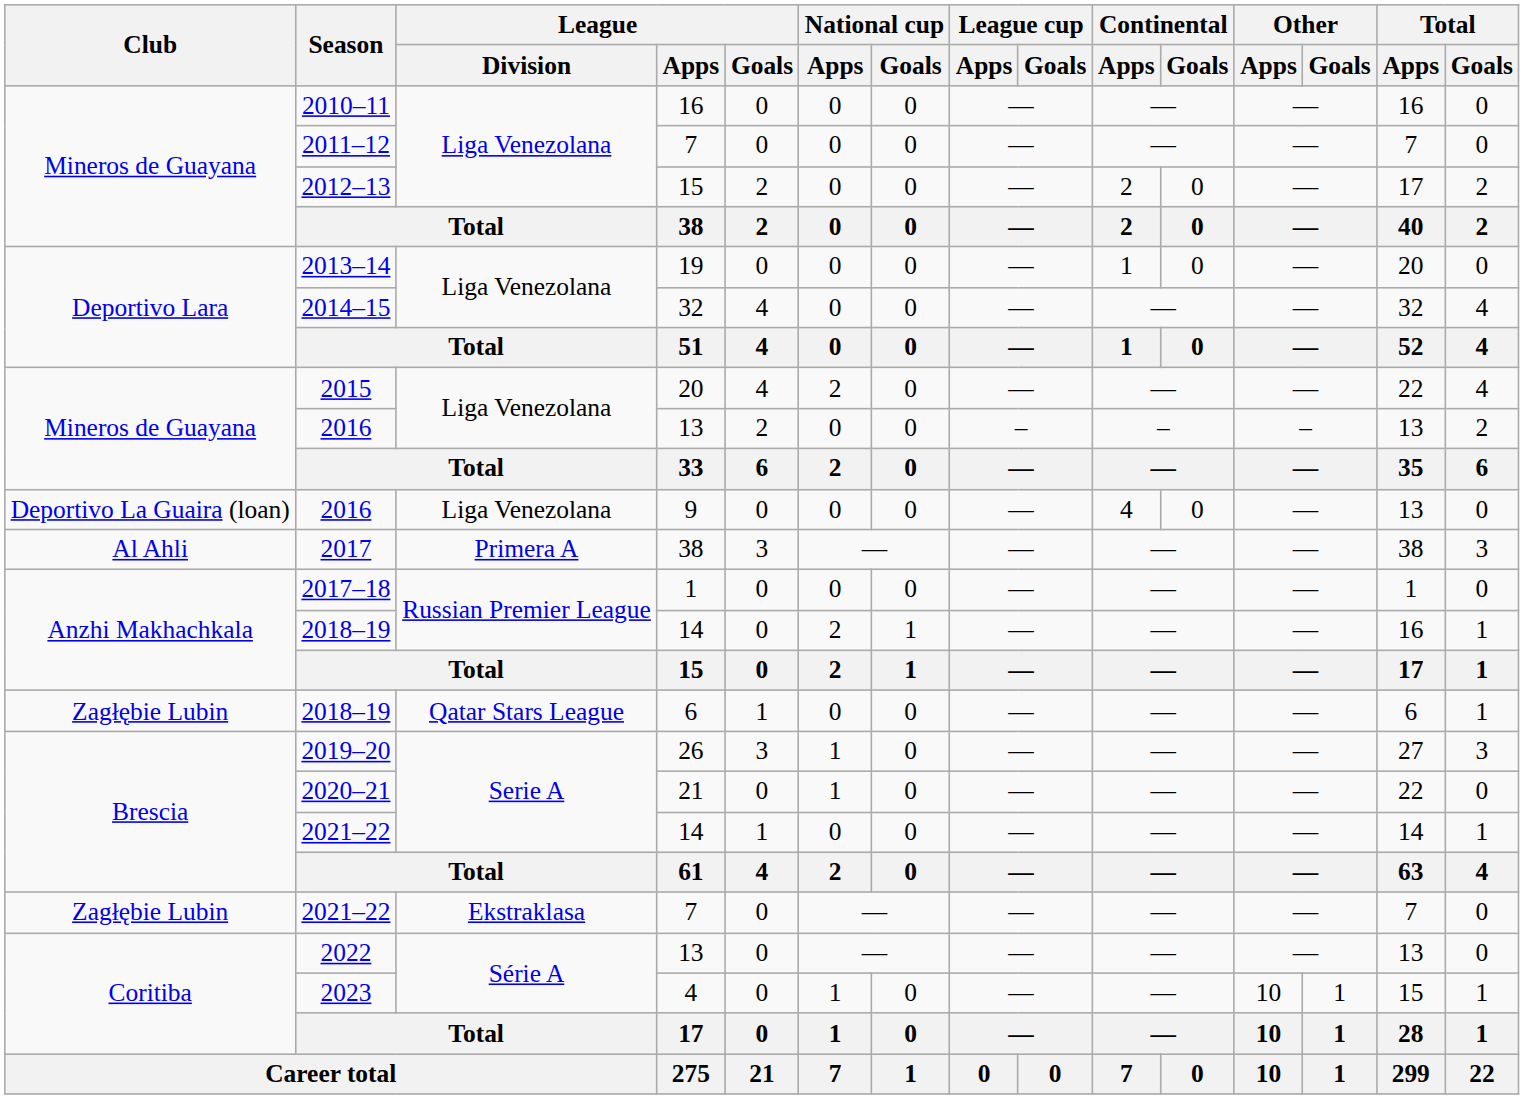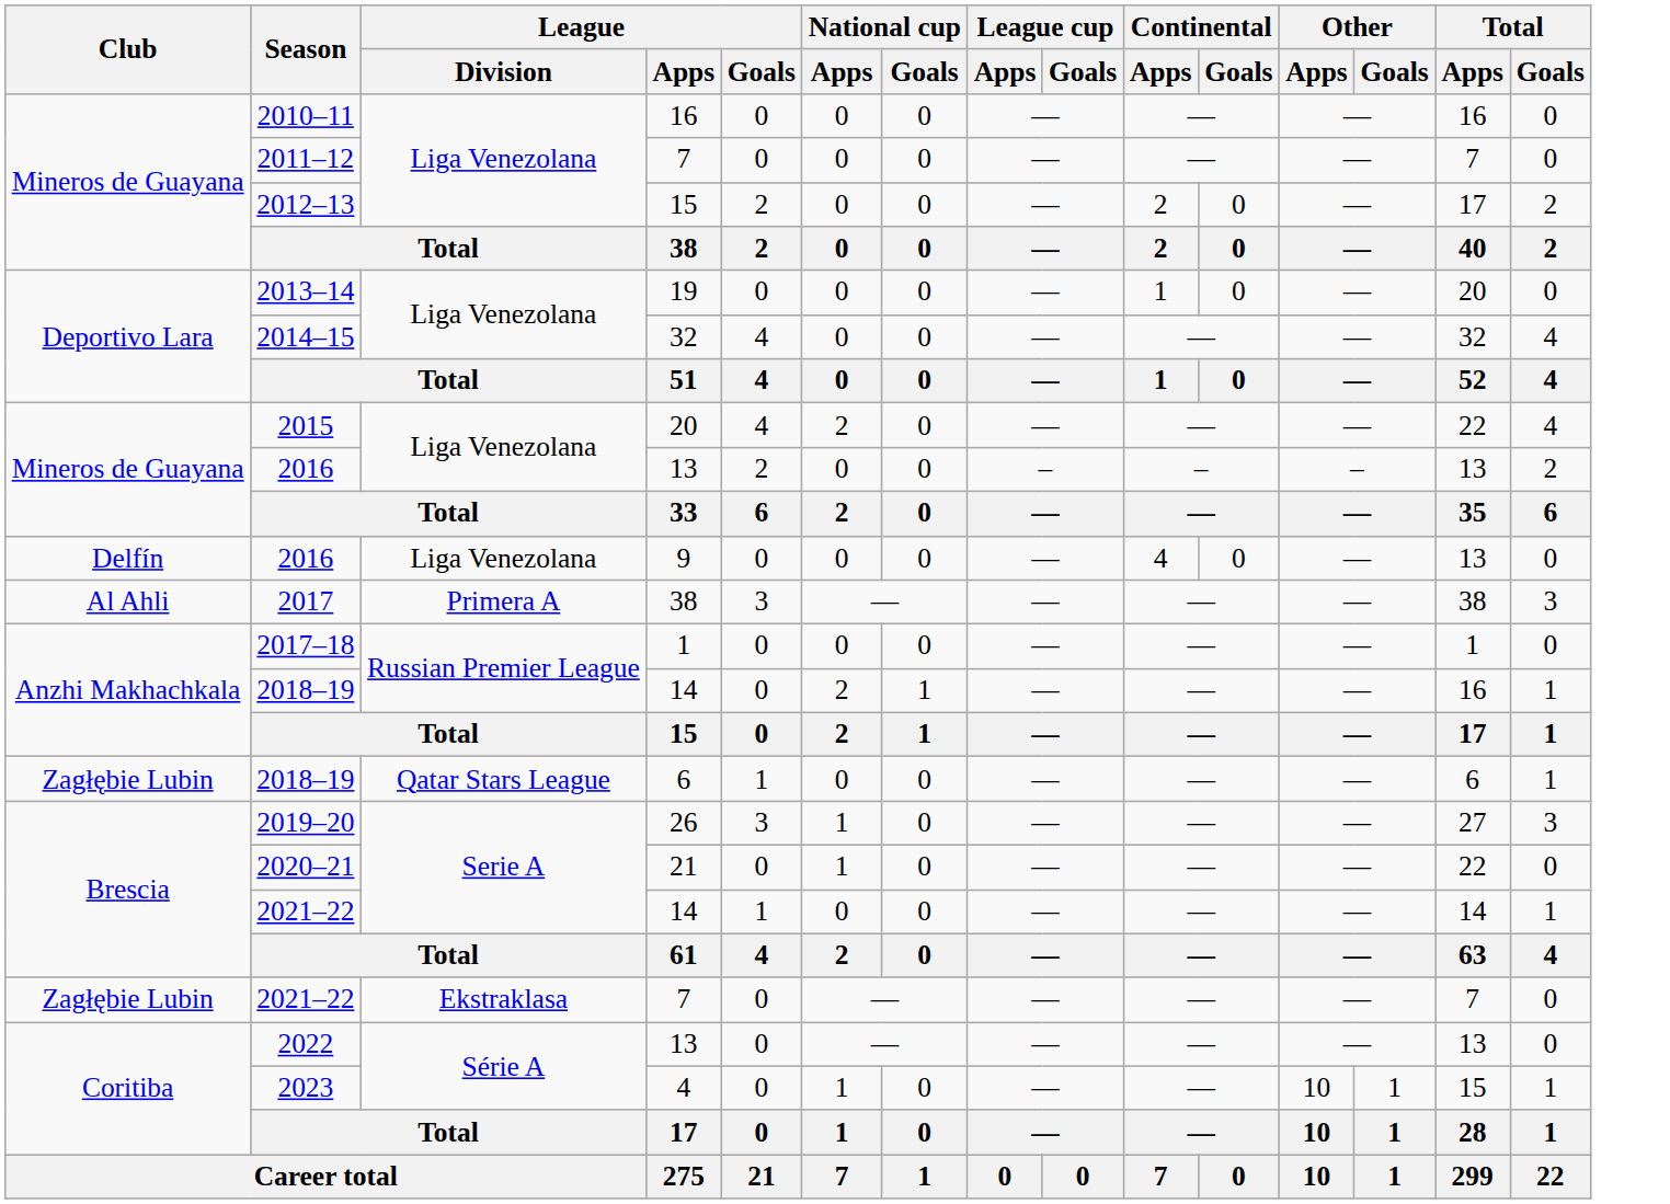 <table class="wikitable" style="text-align: center">
 <tr>
 <th rowspan=2>Club</th>
 <th rowspan=2>Season</th>
 <th colspan=3>League</th>
 <th colspan=2>National cup</th>
 <th colspan=2>League cup</th>
 <th colspan=2>Continental</th>
 <th colspan=2>Other</th>
 <th colspan=2>Total</th>
 </tr>
 <tr>
 <th>Division</th>
 <th>Apps</th>
 <th>Goals</th>
 <th>Apps</th>
 <th>Goals</th>
 <th>Apps</th>
 <th>Goals</th>
 <th>Apps</th>
 <th>Goals</th>
 <th>Apps</th>
 <th>Goals</th>
 <th>Apps</th>
 <th>Goals</th>
 </tr>
 <tr>
 <td rowspan=4><a href='#'>Mineros de Guayana</a></td>
 <td><a href='#'>2010–11</a></td>
 <td rowspan=3><a href='#'>Liga Venezolana</a></td>
 <td>16</td>
 <td>0</td>
 <td>0</td>
 <td>0</td>
 <td colspan=2>—</td>
 <td colspan=2>—</td>
 <td colspan=2>—</td>
 <td>16</td>
 <td>0</td>
 </tr>
 <tr>
 <td><a href='#'>2011–12</a></td>
 <td>7</td>
 <td>0</td>
 <td>0</td>
 <td>0</td>
 <td colspan=2>—</td>
 <td colspan=2>—</td>
 <td colspan=2>—</td>
 <td>7</td>
 <td>0</td>
 </tr>
 <tr>
 <td><a href='#'>2012–13</a></td>
 <td>15</td>
 <td>2</td>
 <td>0</td>
 <td>0</td>
 <td colspan=2>—</td>
 <td>2</td>
 <td>0</td>
 <td colspan=2>—</td>
 <td>17</td>
 <td>2</td>
 </tr>
 <tr>
 <th colspan=2>Total</th>
 <th>38</th>
 <th>2</th>
 <th>0</th>
 <th>0</th>
 <th colspan=2>—</th>
 <th>2</th>
 <th>0</th>
 <th colspan=2>—</th>
 <th>40</th>
 <th>2</th>
 </tr>
 <tr>
 <td rowspan=3><a href='#'>Deportivo Lara</a></td>
 <td><a href='#'>2013–14</a></td>
 <td rowspan=2>Liga Venezolana</td>
 <td>19</td>
 <td>0</td>
 <td>0</td>
 <td>0</td>
 <td colspan=2>—</td>
 <td>1</td>
 <td>0</td>
 <td colspan=2>—</td>
 <td>20</td>
 <td>0</td>
 </tr>
 <tr>
 <td><a href='#'>2014–15</a></td>
 <td>32</td>
 <td>4</td>
 <td>0</td>
 <td>0</td>
 <td colspan=2>—</td>
 <td colspan=2>—</td>
 <td colspan=2>—</td>
 <td>32</td>
 <td>4</td>
 </tr>
 <tr>
 <th colspan=2>Total</th>
 <th>51</th>
 <th>4</th>
 <th>0</th>
 <th>0</th>
 <th colspan=2>—</th>
 <th>1</th>
 <th>0</th>
 <th colspan=2>—</th>
 <th>52</th>
 <th>4</th>
 </tr>
 <tr>
 <td rowspan=3><a href='#'>Mineros de Guayana</a></td>
 <td><a href='#'>2015</a></td>
 <td rowspan=2>Liga Venezolana</td>
 <td>20</td>
 <td>4</td>
 <td>2</td>
 <td>0</td>
 <td colspan=2>—</td>
 <td colspan=2>—</td>
 <td colspan=2>—</td>
 <td>22</td>
 <td>4</td>
 </tr>
 <tr>
 <td><a href='#'>2016</a></td>
 <td>13</td>
 <td>2</td>
 <td>0</td>
 <td>0</td>
 <td colspan=2>–</td>
 <td colspan=2>–</td>
 <td colspan=2>–</td>
 <td>13</td>
 <td>2</td>
 </tr>
 <tr>
 <th colspan=2>Total</th>
 <th>33</th>
 <th>6</th>
 <th>2</th>
 <th>0</th>
 <th colspan=2>—</th>
 <th colspan=2>—</th>
 <th colspan=2>—</th>
 <th>35</th>
 <th>6</th>
 </tr>
 <tr>
-<td><a href='#'>Deportivo La Guaira</a> (loan)</td>
+<td><a href='#'>Delfín</a></td>
 <td><a href='#'>2016</a></td>
 <td>Liga Venezolana</td>
 <td>9</td>
 <td>0</td>
 <td>0</td>
 <td>0</td>
 <td colspan=2>—</td>
 <td>4</td>
 <td>0</td>
 <td colspan=2>—</td>
 <td>13</td>
 <td>0</td>
 </tr>
 <tr>
 <td><a href='#'>Al Ahli</a></td>
 <td><a href='#'>2017</a></td>
 <td><a href='#'>Primera A</a></td>
 <td>38</td>
 <td>3</td>
 <td colspan=2>—</td>
 <td colspan=2>—</td>
 <td colspan=2>—</td>
 <td colspan=2>—</td>
 <td>38</td>
 <td>3</td>
 </tr>
 <tr>
 <td rowspan=3><a href='#'>Anzhi Makhachkala</a></td>
 <td><a href='#'>2017–18</a></td>
 <td rowspan=2><a href='#'>Russian Premier League</a></td>
 <td>1</td>
 <td>0</td>
 <td>0</td>
 <td>0</td>
 <td colspan=2>—</td>
 <td colspan=2>—</td>
 <td colspan=2>—</td>
 <td>1</td>
 <td>0</td>
 </tr>
 <tr>
 <td><a href='#'>2018–19</a></td>
 <td>14</td>
 <td>0</td>
 <td>2</td>
 <td>1</td>
 <td colspan=2>—</td>
 <td colspan=2>—</td>
 <td colspan=2>—</td>
 <td>16</td>
 <td>1</td>
 </tr>
 <tr>
 <th colspan=2>Total</th>
 <th>15</th>
 <th>0</th>
 <th>2</th>
 <th>1</th>
 <th colspan=2>—</th>
 <th colspan=2>—</th>
 <th colspan=2>—</th>
 <th>17</th>
 <th>1</th>
 </tr>
 <tr>
 <td><a href='#'>Zagłębie Lubin</a></td>
 <td><a href='#'>2018–19</a></td>
 <td><a href='#'>Qatar Stars League</a></td>
 <td>6</td>
 <td>1</td>
 <td>0</td>
 <td>0</td>
 <td colspan=2>—</td>
 <td colspan=2>—</td>
 <td colspan=2>—</td>
 <td>6</td>
 <td>1</td>
 </tr>
 <tr>
 <td rowspan=4><a href='#'>Brescia</a></td>
 <td><a href='#'>2019–20</a></td>
 <td rowspan=3><a href='#'>Serie A</a></td>
 <td>26</td>
 <td>3</td>
 <td>1</td>
 <td>0</td>
 <td colspan=2>—</td>
 <td colspan=2>—</td>
 <td colspan=2>—</td>
 <td>27</td>
 <td>3</td>
 </tr>
 <tr>
 <td><a href='#'>2020–21</a></td>
 <td>21</td>
 <td>0</td>
 <td>1</td>
 <td>0</td>
 <td colspan=2>—</td>
 <td colspan=2>—</td>
 <td colspan=2>—</td>
 <td>22</td>
 <td>0</td>
 </tr>
 <tr>
 <td><a href='#'>2021–22</a></td>
 <td>14</td>
 <td>1</td>
 <td>0</td>
 <td>0</td>
 <td colspan=2>—</td>
 <td colspan=2>—</td>
 <td colspan=2>—</td>
 <td>14</td>
 <td>1</td>
 </tr>
 <tr>
 <th colspan=2>Total</th>
 <th>61</th>
 <th>4</th>
 <th>2</th>
 <th>0</th>
 <th colspan=2>—</th>
 <th colspan=2>—</th>
 <th colspan=2>—</th>
 <th>63</th>
 <th>4</th>
 </tr>
 <tr>
 <td><a href='#'>Zagłębie Lubin</a></td>
 <td><a href='#'>2021–22</a></td>
 <td><a href='#'>Ekstraklasa</a></td>
 <td>7</td>
 <td>0</td>
 <td colspan=2>—</td>
 <td colspan=2>—</td>
 <td colspan=2>—</td>
 <td colspan=2>—</td>
 <td>7</td>
 <td>0</td>
 </tr>
 <tr>
 <td rowspan=3><a href='#'>Coritiba</a></td>
 <td><a href='#'>2022</a></td>
 <td rowspan=2><a href='#'>Série A</a></td>
 <td>13</td>
 <td>0</td>
 <td colspan=2>—</td>
 <td colspan=2>—</td>
 <td colspan=2>—</td>
 <td colspan=2>—</td>
 <td>13</td>
 <td>0</td>
 </tr>
 <tr>
 <td><a href='#'>2023</a></td>
 <td>4</td>
 <td>0</td>
 <td>1</td>
 <td>0</td>
 <td colspan=2>—</td>
 <td colspan=2>—</td>
 <td>10</td>
 <td>1</td>
 <td>15</td>
 <td>1</td>
 </tr>
 <tr>
 <th colspan=2>Total</th>
 <th>17</th>
 <th>0</th>
 <th>1</th>
 <th>0</th>
 <th colspan=2>—</th>
 <th colspan=2>—</th>
 <th>10</th>
 <th>1</th>
 <th>28</th>
 <th>1</th>
 </tr>
 <tr>
 <th colspan=3>Career total</th>
 <th>275</th>
 <th>21</th>
 <th>7</th>
 <th>1</th>
 <th>0</th>
 <th>0</th>
 <th>7</th>
 <th>0</th>
 <th>10</th>
 <th>1</th>
 <th>299</th>
 <th>22</th>
 </tr>
 </table>
